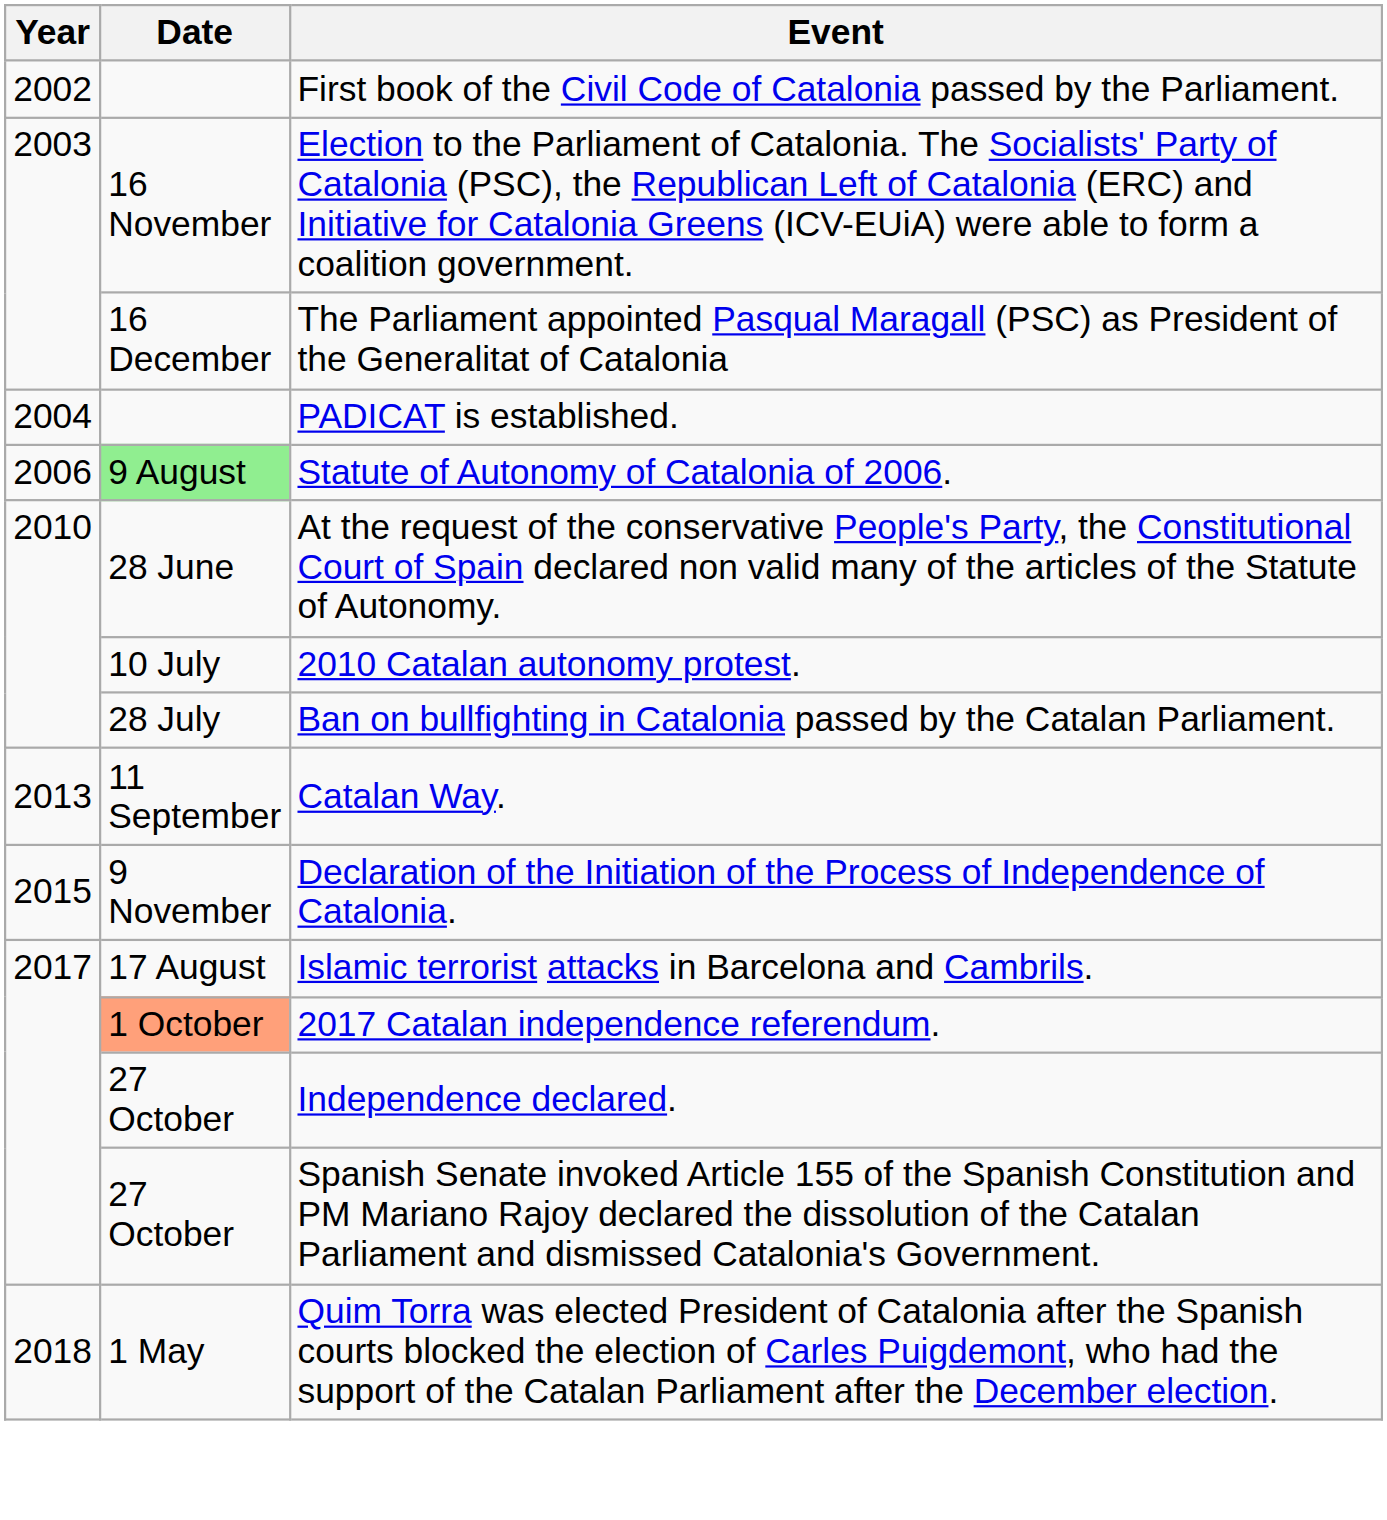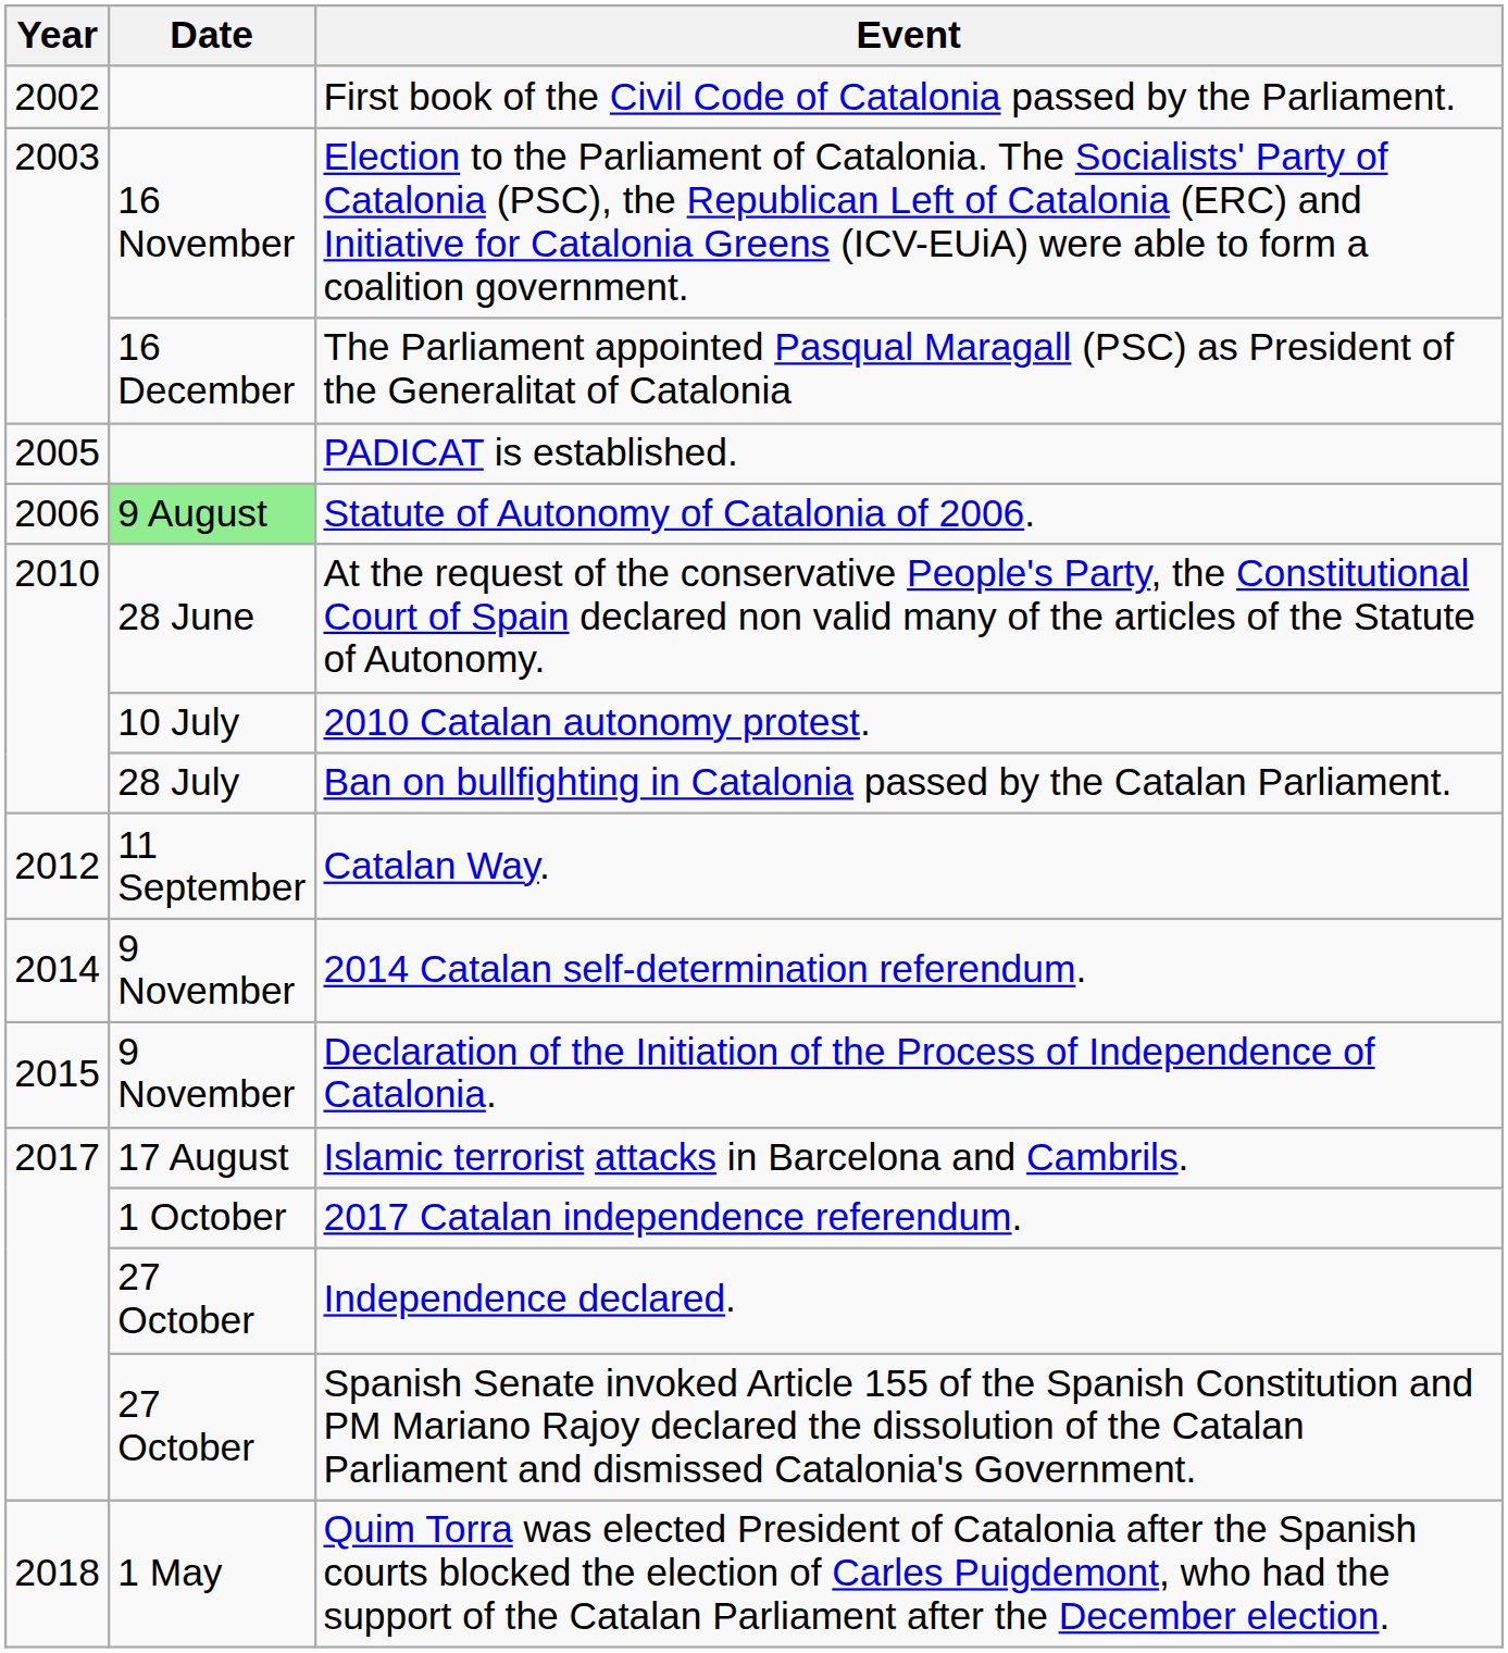 <table class="wikitable" width="100%">
 <tr>
 <th style="width:6%">Year</th>
 <th style="width:10%">Date</th>
 <th>Event</th>
 </tr>
 <tr>
 <td>2002</td>
 <td></td>
 <td>First book of the <a href='#'>Civil Code of Catalonia</a> passed by the Parliament.</td>
 </tr>
 <tr>
 <td rowspan="2" valign="top">2003</td>
 <td>16 November</td>
 <td><a href='#'>Election</a> to the Parliament of Catalonia. The <a href='#'>Socialists' Party of Catalonia</a> (PSC), the <a href='#'>Republican Left of Catalonia</a> (ERC) and <a href='#'>Initiative for Catalonia Greens</a> (ICV-EUiA) were able to form a coalition government.</td>
 </tr>
 <tr>
 <td>16 December</td>
 <td>The Parliament appointed <a href='#'>Pasqual Maragall</a> (PSC) as President of the Generalitat of Catalonia</td>
 </tr>
 <tr>
-<td>2004</td>
+<td>2005</td>
 <td></td>
 <td><a href='#'>PADICAT</a> is established.</td>
 </tr>
 <tr>
 <td>2006</td>
 <td style="background: lightgreen;">9 August</td>
 <td><a href='#'>Statute of Autonomy of Catalonia of 2006</a>.</td>
 </tr>
 <tr>
 <td rowspan="3" valign="top">2010</td>
 <td>28 June</td>
 <td>At the request of the conservative <a href='#'>People's Party</a>, the <a href='#'>Constitutional Court of Spain</a> declared non valid many of the articles of the Statute of Autonomy.</td>
 </tr>
 <tr>
 <td>10 July</td>
 <td><a href='#'>2010 Catalan autonomy protest</a>.</td>
 </tr>
 <tr>
 <td>28 July</td>
 <td><a href='#'>Ban on bullfighting in Catalonia</a> passed by the Catalan Parliament.</td>
 </tr>
 <tr>
-<td>2013</td>
+<td>2012</td>
 <td>11 September</td>
 <td><a href='#'>Catalan Way</a>.</td>
+</tr>
+<tr>
+<td>2014</td>
+<td>9 November</td>
+<td><a href='#'>2014 Catalan self-determination referendum</a>.</td>
 </tr>
 <tr>
 <td>2015</td>
 <td>9 November</td>
 <td><a href='#'>Declaration of the Initiation of the Process of Independence of Catalonia</a>.</td>
 </tr>
 <tr>
 <td rowspan="4" valign="top">2017</td>
 <td>17 August</td>
 <td><a href='#'>Islamic terrorist</a> <a href='#'>attacks</a> in Barcelona and <a href='#'>Cambrils</a>.</td>
 </tr>
 <tr>
-<td style="background: lightsalmon;">1 October</td>
+<td>1 October</td>
 <td><a href='#'>2017 Catalan independence referendum</a>.</td>
 </tr>
 <tr>
 <td>27 October</td>
 <td><a href='#'>Independence declared</a>.</td>
 </tr>
 <tr>
 <td>27 October</td>
 <td>Spanish Senate invoked Article 155 of the Spanish Constitution and PM Mariano Rajoy declared the dissolution of the Catalan Parliament and dismissed Catalonia's Government.</td>
 </tr>
 <tr>
 <td>2018</td>
 <td>1 May</td>
 <td><a href='#'>Quim Torra</a> was elected President of Catalonia after the Spanish courts blocked the election of <a href='#'>Carles Puigdemont</a>, who had the support of the Catalan Parliament after the <a href='#'>December election</a>.</td>
 </tr>
 </table>
